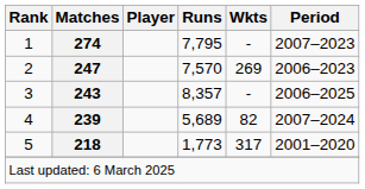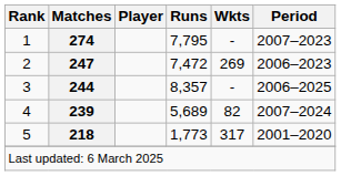 <table class="wikitable plainrowheaders sortable">
 <tr>
 <th scope=col>Rank</th>
 <th scope=col>Matches</th>
 <th scope=col>Player</th>
 <th scope=col>Runs</th>
 <th scope=col>Wkts</th>
 <th scope=col>Period</th>
 </tr>
 <tr>
 <td align=center>1</td>
 <th scope=row style="text-align:center;">274</th>
 <td></td>
 <td align=center>7,795</td>
 <td align=center>-</td>
 <td>2007–2023</td>
 </tr>
 <tr>
 <td align=center>2</td>
 <th scope=row style=text-align:center;>247</th>
 <td></td>
-<td align=center>7,570</td>
+<td align=center>7,472</td>
 <td align=center>269</td>
 <td>2006–2023</td>
 </tr>
 <tr>
 <td align=center>3</td>
-<th scope=row style="text-align:center;">243</th>
+<th scope=row style="text-align:center;">244</th>
 <td></td>
 <td align=center>8,357</td>
 <td align=center>-</td>
 <td>2006–2025</td>
 </tr>
 <tr>
 <td align=center>4</td>
 <th scope=row style=text-align:center;>239</th>
 <td></td>
 <td align=center>5,689</td>
 <td align=center>82</td>
 <td>2007–2024</td>
 </tr>
 <tr>
 <td align=center>5</td>
 <th scope=row style=text-align:center;>218</th>
 <td></td>
 <td align=center>1,773</td>
 <td align=center>317</td>
 <td>2001–2020</td>
 </tr>
 <tr>
 </tr>
 <tr class=sortbottom>
 <td colspan=6><small>Last updated: 6 March 2025</small></td>
 </tr>
 </table>
